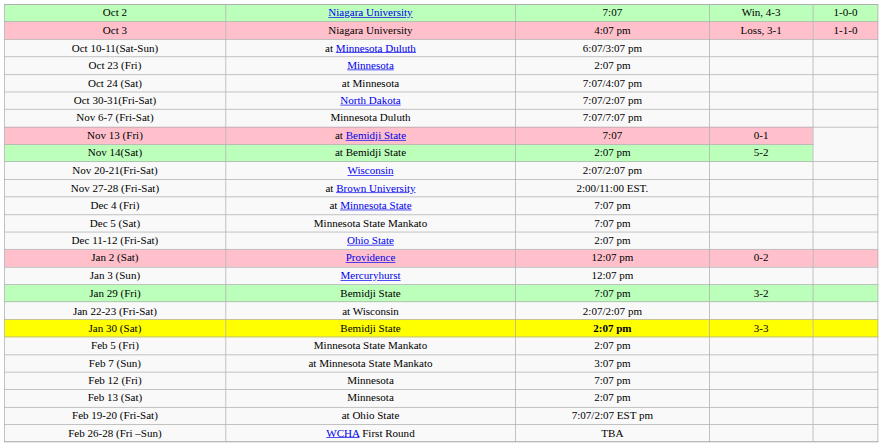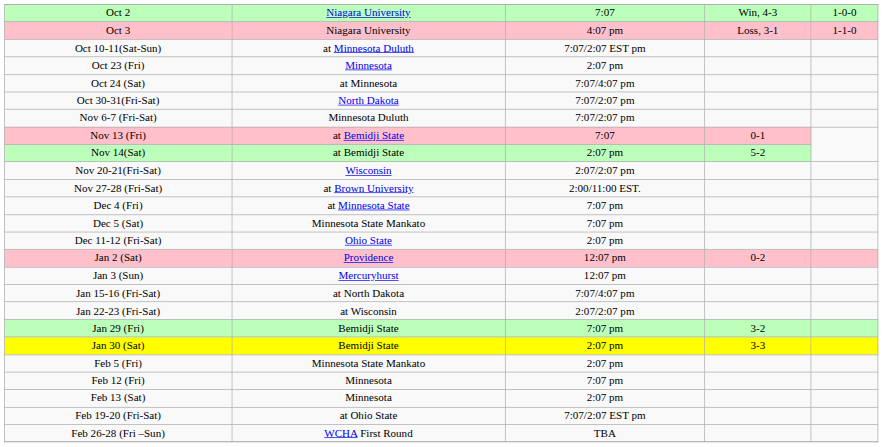 <table class="wikitable" width="80%">
 <tr align="center">
 </tr>
 <tr align="center" bgcolor="bbffbb">
 <td>Oct 2</td>
 <td><a href='#'>Niagara University</a></td>
 <td>7:07</td>
 <td>Win, 4-3</td>
 <td>1-0-0</td>
 </tr>
 <tr align="center" bgcolor="pink">
 <td>Oct 3</td>
 <td>Niagara University</td>
 <td>4:07 pm</td>
 <td>Loss, 3-1</td>
 <td>1-1-0</td>
 </tr>
 <tr align="center" bgcolor="">
 <td>Oct 10-11(Sat-Sun)</td>
 <td>at <a href='#'>Minnesota Duluth</a></td>
-<td>6:07/3:07 pm</td>
+<td>7:07/2:07 EST pm</td>
 <td></td>
 <td></td>
 </tr>
 <tr align="center" bgcolor="">
 <td>Oct 23 (Fri)</td>
 <td><a href='#'>Minnesota</a></td>
 <td>2:07 pm</td>
 <td></td>
 <td></td>
 </tr>
 <tr align="center" bgcolor="">
 <td>Oct 24 (Sat)</td>
 <td>at Minnesota</td>
 <td>7:07/4:07 pm</td>
 <td></td>
 <td></td>
 </tr>
 <tr align="center" bgcolor="">
 <td>Oct 30-31(Fri-Sat)</td>
 <td><a href='#'>North Dakota</a></td>
 <td>7:07/2:07 pm</td>
 <td></td>
 <td></td>
 </tr>
 <tr align="center" bgcolor="">
 <td>Nov 6-7 (Fri-Sat)</td>
 <td>Minnesota Duluth</td>
-<td>7:07/7:07 pm</td>
+<td>7:07/2:07 pm</td>
 <td></td>
 <td></td>
 </tr>
 <tr align="center" bgcolor="pink">
 <td>Nov 13 (Fri)</td>
 <td>at <a href='#'>Bemidji State</a></td>
 <td>7:07</td>
 <td>0-1</td>
 </tr>
 <tr align="center" bgcolor="bbffbb">
 <td>Nov  14(Sat)</td>
 <td>at Bemidji State</td>
 <td>2:07 pm</td>
 <td>5-2</td>
 </tr>
 <tr align="center" bgcolor="">
 <td>Nov 20-21(Fri-Sat)</td>
 <td><a href='#'>Wisconsin</a></td>
 <td>2:07/2:07 pm</td>
 <td></td>
 <td></td>
 </tr>
 <tr align="center" bgcolor="">
 <td>Nov 27-28 (Fri-Sat)</td>
 <td>at <a href='#'>Brown University</a></td>
 <td>2:00/11:00 EST.</td>
 <td></td>
 <td></td>
 </tr>
 <tr align="center" bgcolor="">
 <td>Dec 4 (Fri)</td>
 <td>at <a href='#'>Minnesota State</a></td>
 <td>7:07 pm</td>
 <td></td>
 <td></td>
 </tr>
 <tr align="center" bgcolor="">
 <td>Dec 5 (Sat)</td>
 <td>Minnesota State Mankato</td>
 <td>7:07 pm</td>
 <td></td>
 <td></td>
 </tr>
 <tr align="center" bgcolor="">
 <td>Dec 11-12 (Fri-Sat)</td>
 <td><a href='#'>Ohio State</a></td>
 <td>2:07 pm</td>
 <td></td>
 <td></td>
 </tr>
 <tr align="center" bgcolor="pink">
 <td>Jan 2 (Sat)</td>
 <td><a href='#'>Providence</a></td>
 <td>12:07 pm</td>
 <td>0-2</td>
 <td></td>
 </tr>
 <tr align="center" bgcolor="">
 <td>Jan 3 (Sun)</td>
 <td><a href='#'>Mercuryhurst</a></td>
 <td>12:07 pm</td>
 <td></td>
 <td></td>
 </tr>
-<tr align="center" bgcolor="bbffbb">
-<td>Jan 29 (Fri)</td>
-<td>Bemidji State</td>
-<td>7:07 pm</td>
-<td>3-2</td>
+<tr align="center" bgcolor="">
+<td>Jan 15-16 (Fri-Sat)</td>
+<td>at North Dakota</td>
+<td>7:07/4:07 pm</td>
+<td></td>
 <td></td>
 </tr>
 <tr align="center" bgcolor="">
 <td>Jan 22-23 (Fri-Sat)</td>
 <td>at Wisconsin</td>
 <td>2:07/2:07 pm</td>
 <td></td>
 <td></td>
 </tr>
+<tr align="center" bgcolor="bbffbb">
+<td>Jan 29 (Fri)</td>
+<td>Bemidji State</td>
+<td>7:07 pm</td>
+<td>3-2</td>
+<td></td>
+</tr>
 <tr align="center" bgcolor="yellow">
 <td>Jan 30 (Sat)</td>
 <td>Bemidji State</td>
-<td><strong>2:07 pm</strong></td>
+<td>2:07 pm</td>
 <td>3-3</td>
 <td></td>
 </tr>
 <tr align="center" bgcolor="">
 <td>Feb 5 (Fri)</td>
 <td>Minnesota State Mankato</td>
 <td>2:07 pm</td>
-<td></td>
-<td></td>
-</tr>
-<tr align="center" bgcolor="">
-<td>Feb 7 (Sun)</td>
-<td>at Minnesota State Mankato</td>
-<td>3:07 pm</td>
 <td></td>
 <td></td>
 </tr>
 <tr align="center" bgcolor="">
 <td>Feb 12 (Fri)</td>
 <td>Minnesota</td>
 <td>7:07 pm</td>
 <td></td>
 <td></td>
 </tr>
 <tr align="center" bgcolor="">
 <td>Feb 13 (Sat)</td>
 <td>Minnesota</td>
 <td>2:07 pm</td>
 <td></td>
 <td></td>
 </tr>
 <tr align="center" bgcolor="">
 <td>Feb 19-20 (Fri-Sat)</td>
 <td>at Ohio State</td>
 <td>7:07/2:07 EST pm</td>
 <td></td>
 <td></td>
 </tr>
 <tr align="center" bgcolor="">
 <td>Feb 26-28 (Fri –Sun)</td>
 <td><a href='#'>WCHA</a> First Round</td>
 <td>TBA</td>
 <td></td>
 <td></td>
 </tr>
 <tr align="center" bgcolor="">
 </tr>
 </table>
